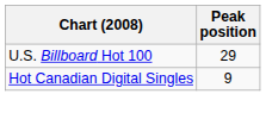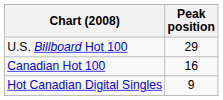 <table class="wikitable sortable">
 <tr>
 <th>Chart (2008)</th>
 <th>Peak<br> position</th>
 </tr>
 <tr>
 <td>U.S. <a href='#'><em>Billboard</em> Hot 100</a></td>
 <td style="text-align:center;">29</td>
 </tr>
 <tr>
+<td><a href='#'>Canadian Hot 100</a></td>
+<td style="text-align:center;">16</td>
+</tr>
+<tr>
 <td><a href='#'>Hot Canadian Digital Singles</a></td>
 <td style="text-align:center;">9</td>
 </tr>
 </table>
